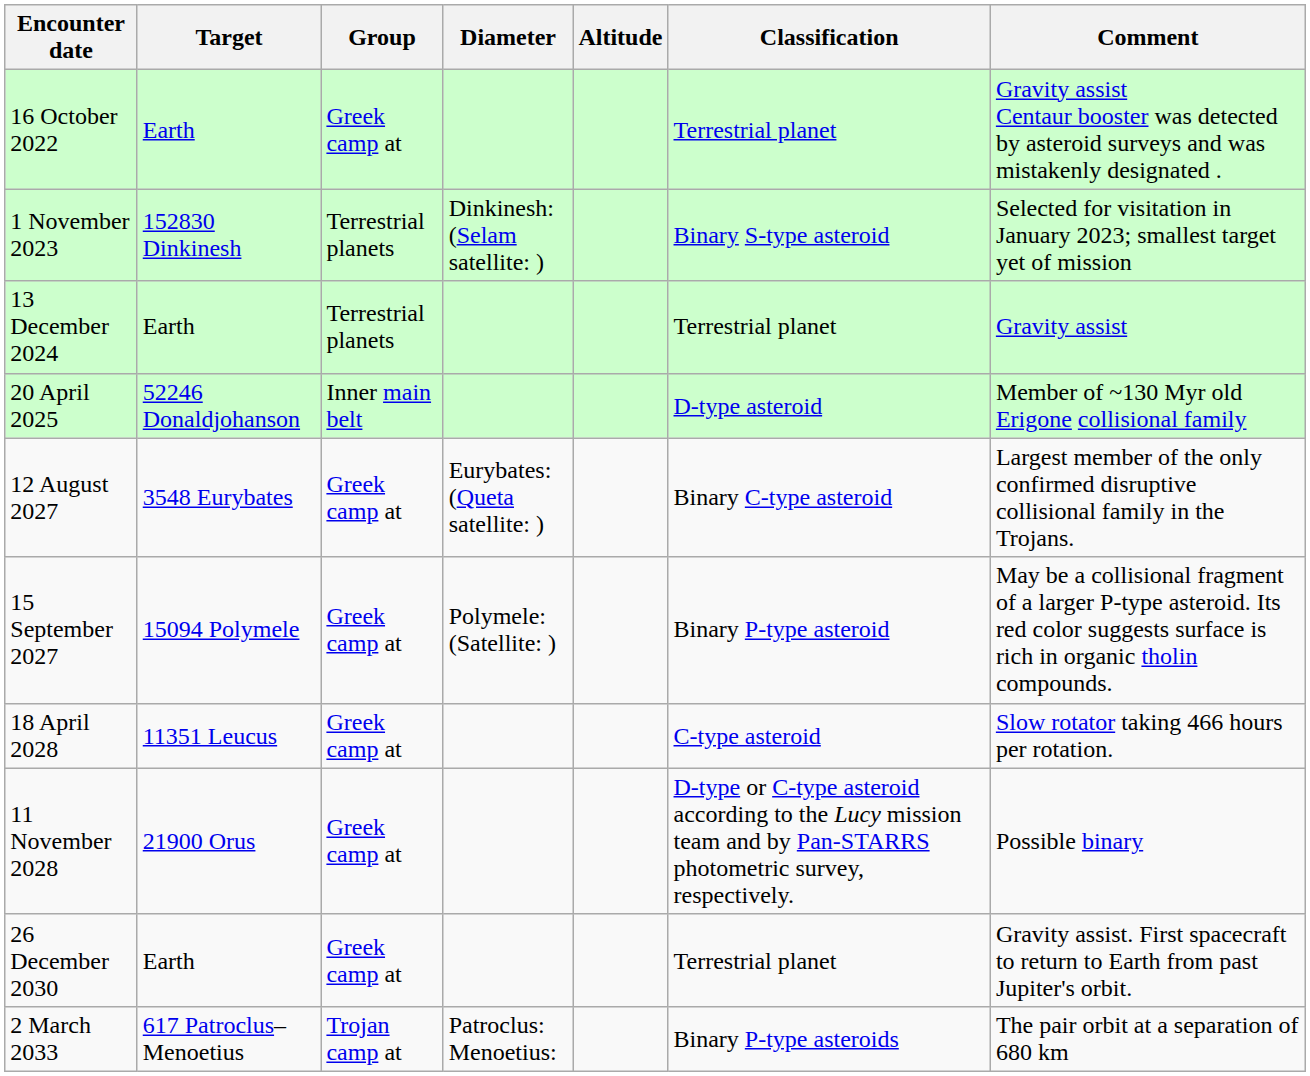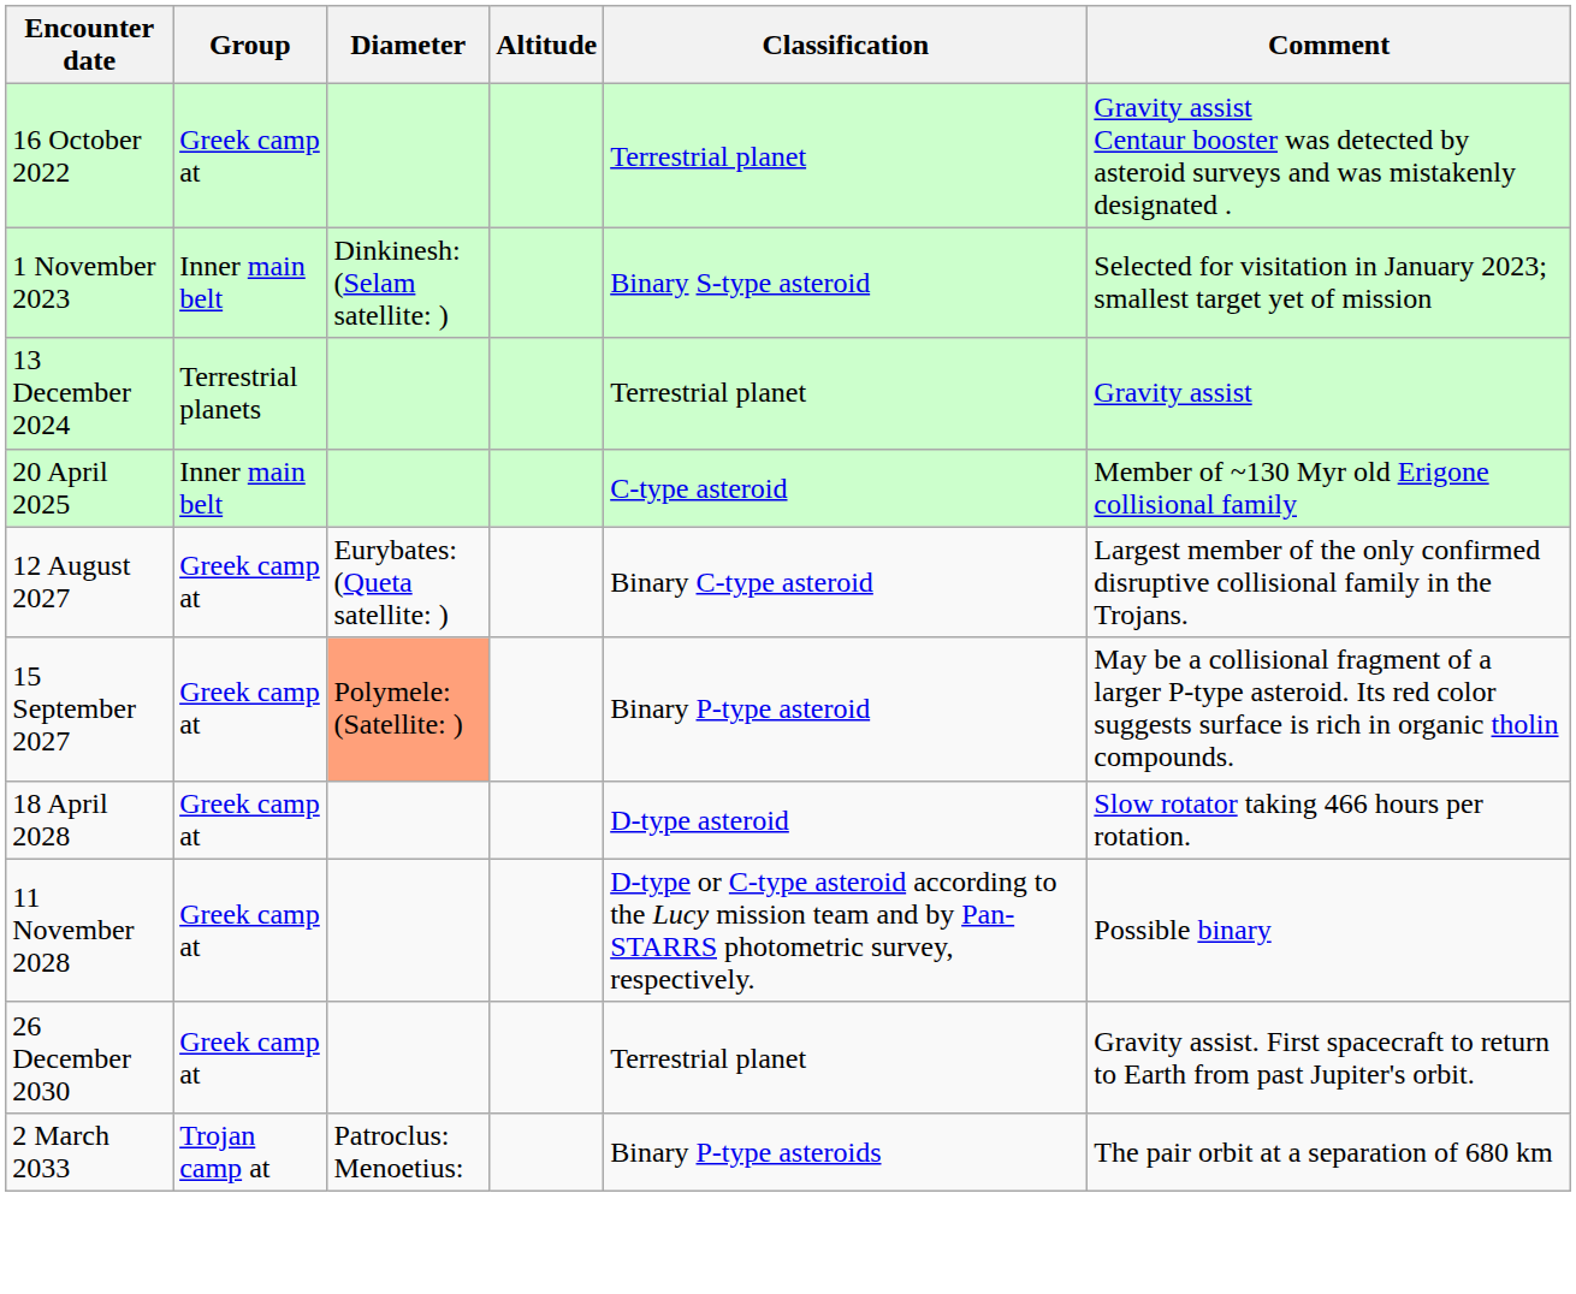 <table class="wikitable">
 <tr>
 <th>Encounter date</th>
-<th>Target</th>
 <th>Group</th>
 <th>Diameter</th>
 <th>Altitude</th>
 <th>Classification</th>
 <th>Comment</th>
 </tr>
 <tr bgcolor=#ccffcc>
 <td>16 October 2022</td>
-<td><a href='#'>Earth</a></td>
 <td><a href='#'>Greek camp</a> at </td>
 <td></td>
 <td></td>
 <td><a href='#'>Terrestrial planet</a></td>
 <td><a href='#'>Gravity assist</a> <br><a href='#'>Centaur booster</a> was detected by asteroid surveys and was mistakenly designated .</td>
 </tr>
 <tr bgcolor=#ccffcc>
 <td>1 November 2023</td>
-<td><a href='#'>152830 Dinkinesh</a></td>
-<td>Terrestrial planets</td>
+<td>Inner <a href='#'>main belt</a></td>
 <td>Dinkinesh:  <br>(<a href='#'>Selam</a> satellite: )</td>
 <td></td>
 <td><a href='#'>Binary</a> <a href='#'>S-type asteroid</a></td>
 <td>Selected for visitation in January 2023; smallest target yet of mission</td>
 </tr>
 <tr bgcolor=#ccffcc>
 <td>13 December 2024</td>
-<td>Earth</td>
 <td>Terrestrial planets</td>
 <td></td>
 <td></td>
 <td>Terrestrial planet</td>
 <td><a href='#'>Gravity assist</a></td>
 </tr>
 <tr bgcolor=#ccffcc>
 <td>20 April 2025</td>
-<td><a href='#'>52246 Donaldjohanson</a></td>
 <td>Inner <a href='#'>main belt</a></td>
 <td></td>
 <td></td>
-<td><a href='#'>D-type asteroid</a></td>
+<td><a href='#'>C-type asteroid</a></td>
 <td>Member of ~130 Myr old <a href='#'>Erigone</a> <a href='#'>collisional family</a></td>
 </tr>
 <tr>
 <td>12 August 2027</td>
-<td><a href='#'>3548 Eurybates</a></td>
 <td><a href='#'>Greek camp</a> at </td>
 <td>Eurybates:  <br>(<a href='#'>Queta</a> satellite: )</td>
 <td></td>
 <td>Binary <a href='#'>C-type asteroid</a></td>
 <td>Largest member of the only confirmed disruptive collisional family in the Trojans.</td>
 </tr>
 <tr>
 <td>15 September 2027</td>
-<td><a href='#'>15094 Polymele</a></td>
 <td><a href='#'>Greek camp</a> at </td>
-<td>Polymele:  <br>(Satellite: )</td>
+<td style="background: lightsalmon;">Polymele:  <br>(Satellite: )</td>
 <td></td>
 <td>Binary <a href='#'>P-type asteroid</a></td>
 <td>May be a collisional fragment of a larger P-type asteroid. Its red color suggests surface is rich in organic <a href='#'>tholin</a> compounds.</td>
 </tr>
 <tr>
 <td>18 April 2028</td>
-<td><a href='#'>11351 Leucus</a></td>
 <td><a href='#'>Greek camp</a> at </td>
 <td></td>
 <td></td>
-<td><a href='#'>C-type asteroid</a></td>
+<td><a href='#'>D-type asteroid</a></td>
 <td><a href='#'>Slow rotator</a> taking 466 hours per rotation.</td>
 </tr>
 <tr>
 <td>11 November 2028</td>
-<td><a href='#'>21900 Orus</a></td>
 <td><a href='#'>Greek camp</a> at </td>
 <td></td>
 <td></td>
 <td><a href='#'>D-type</a> or <a href='#'>C-type asteroid</a> according to the <em>Lucy</em> mission team and by <a href='#'>Pan-STARRS</a> photometric survey, respectively.</td>
 <td>Possible <a href='#'>binary</a></td>
 </tr>
 <tr>
 <td>26 December 2030</td>
-<td>Earth</td>
 <td><a href='#'>Greek camp</a> at </td>
 <td></td>
 <td></td>
 <td>Terrestrial planet</td>
 <td>Gravity assist. First spacecraft to return to Earth from past Jupiter's orbit.</td>
 </tr>
 <tr>
 <td>2 March 2033</td>
-<td><a href='#'>617 Patroclus</a>–Menoetius</td>
 <td><a href='#'>Trojan camp</a> at </td>
 <td>Patroclus: <br>Menoetius: </td>
 <td></td>
 <td>Binary <a href='#'>P-type asteroids</a></td>
 <td>The pair orbit at a separation of 680 km</td>
 </tr>
 </table>
